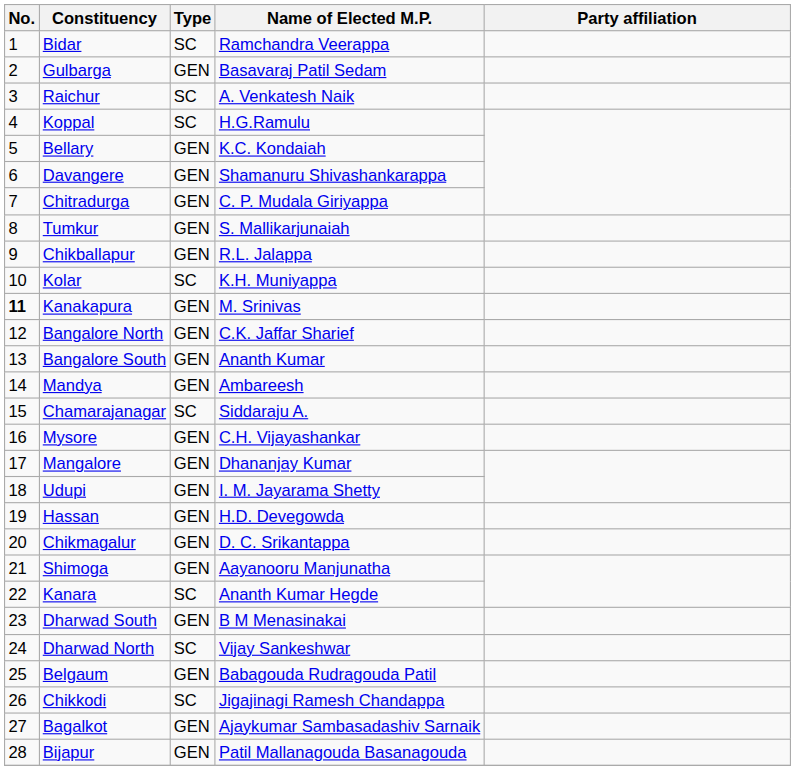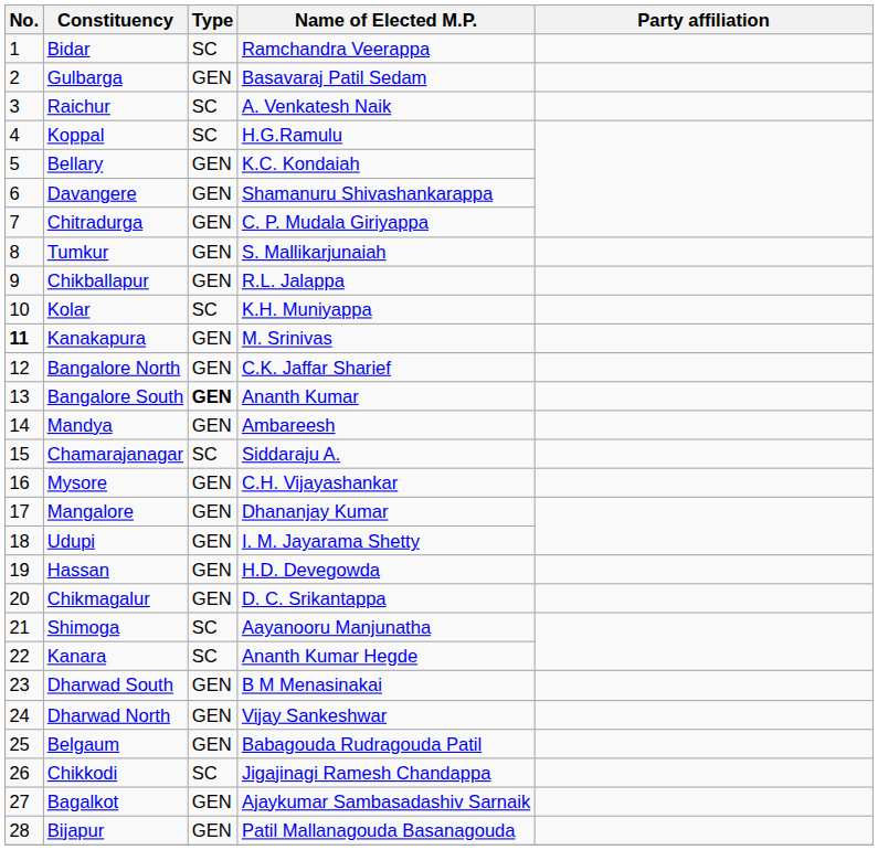 <table class="wikitable" style="font-size:95%;">
 <tr>
 <th>No.</th>
 <th>Constituency</th>
 <th>Type</th>
 <th>Name of Elected M.P.</th>
 <th colspan="2" style="width:18em">Party affiliation</th>
 </tr>
 <tr>
 <td>1</td>
 <td><a href='#'>Bidar</a></td>
 <td>SC</td>
 <td><a href='#'>Ramchandra Veerappa</a></td>
 <td></td>
 </tr>
 <tr>
 <td>2</td>
 <td><a href='#'>Gulbarga</a></td>
 <td>GEN</td>
 <td><a href='#'>Basavaraj Patil Sedam</a></td>
 </tr>
 <tr>
 <td>3</td>
 <td><a href='#'>Raichur</a></td>
 <td>SC</td>
 <td><a href='#'>A. Venkatesh Naik</a></td>
 <td></td>
 </tr>
 <tr>
 <td>4</td>
 <td><a href='#'>Koppal</a></td>
 <td>SC</td>
 <td><a href='#'>H.G.Ramulu</a></td>
 </tr>
 <tr>
 <td>5</td>
 <td><a href='#'>Bellary</a></td>
 <td>GEN</td>
 <td><a href='#'>K.C. Kondaiah</a></td>
 </tr>
 <tr>
 <td>6</td>
 <td><a href='#'>Davangere</a></td>
 <td>GEN</td>
 <td><a href='#'>Shamanuru Shivashankarappa</a></td>
 </tr>
 <tr>
 <td>7</td>
 <td><a href='#'>Chitradurga</a></td>
 <td>GEN</td>
 <td><a href='#'>C. P. Mudala Giriyappa</a></td>
 </tr>
 <tr>
 <td>8</td>
 <td><a href='#'>Tumkur</a></td>
 <td>GEN</td>
 <td><a href='#'>S. Mallikarjunaiah</a></td>
 <td></td>
 </tr>
 <tr>
 <td>9</td>
 <td><a href='#'>Chikballapur</a></td>
 <td>GEN</td>
 <td><a href='#'>R.L. Jalappa</a></td>
 <td></td>
 </tr>
 <tr>
 <td>10</td>
 <td><a href='#'>Kolar</a></td>
 <td>SC</td>
 <td><a href='#'>K.H. Muniyappa</a></td>
 </tr>
 <tr>
 <td><strong>11</strong></td>
 <td><a href='#'>Kanakapura</a></td>
 <td>GEN</td>
 <td><a href='#'>M. Srinivas</a></td>
 <td></td>
 </tr>
 <tr>
 <td>12</td>
 <td><a href='#'>Bangalore North</a></td>
 <td>GEN</td>
 <td><a href='#'>C.K. Jaffar Sharief</a></td>
 <td></td>
 </tr>
 <tr>
 <td>13</td>
 <td><a href='#'>Bangalore South</a></td>
-<td>GEN</td>
+<td><strong>GEN</strong></td>
 <td><a href='#'>Ananth Kumar</a></td>
 <td></td>
 </tr>
 <tr>
 <td>14</td>
 <td><a href='#'>Mandya</a></td>
 <td>GEN</td>
 <td><a href='#'>Ambareesh</a></td>
 <td></td>
 </tr>
 <tr>
 <td>15</td>
 <td><a href='#'>Chamarajanagar</a></td>
 <td>SC</td>
 <td><a href='#'>Siddaraju A.</a></td>
 </tr>
 <tr>
 <td>16</td>
 <td><a href='#'>Mysore</a></td>
 <td>GEN</td>
 <td><a href='#'>C.H. Vijayashankar</a></td>
 <td></td>
 </tr>
 <tr>
 <td>17</td>
 <td><a href='#'>Mangalore</a></td>
 <td>GEN</td>
 <td><a href='#'>Dhananjay Kumar</a></td>
 </tr>
 <tr>
 <td>18</td>
 <td><a href='#'>Udupi</a></td>
 <td>GEN</td>
 <td><a href='#'>I. M. Jayarama Shetty</a></td>
 </tr>
 <tr>
 <td>19</td>
 <td><a href='#'>Hassan</a></td>
 <td>GEN</td>
 <td><a href='#'>H.D. Devegowda</a></td>
 <td></td>
 </tr>
 <tr>
 <td>20</td>
 <td><a href='#'>Chikmagalur</a></td>
 <td>GEN</td>
 <td><a href='#'>D. C. Srikantappa</a></td>
 <td></td>
 </tr>
 <tr>
 <td>21</td>
 <td><a href='#'>Shimoga</a></td>
-<td>GEN</td>
+<td>SC</td>
 <td><a href='#'>Aayanooru Manjunatha</a></td>
 </tr>
 <tr>
 <td>22</td>
 <td><a href='#'>Kanara</a></td>
 <td>SC</td>
 <td><a href='#'>Ananth Kumar Hegde</a></td>
 </tr>
 <tr>
 <td>23</td>
 <td><a href='#'>Dharwad South</a></td>
 <td>GEN</td>
 <td><a href='#'>B M Menasinakai</a></td>
 <td></td>
 </tr>
 <tr>
 <td>24</td>
 <td><a href='#'>Dharwad North</a></td>
-<td>SC</td>
+<td>GEN</td>
 <td><a href='#'>Vijay Sankeshwar</a></td>
 <td></td>
 </tr>
 <tr>
 <td>25</td>
 <td><a href='#'>Belgaum</a></td>
 <td>GEN</td>
 <td><a href='#'>Babagouda Rudragouda Patil</a></td>
 </tr>
 <tr>
 <td>26</td>
 <td><a href='#'>Chikkodi</a></td>
 <td>SC</td>
 <td><a href='#'>Jigajinagi Ramesh Chandappa</a></td>
 <td></td>
 </tr>
 <tr>
 <td>27</td>
 <td><a href='#'>Bagalkot</a></td>
 <td>GEN</td>
 <td><a href='#'>Ajaykumar Sambasadashiv Sarnaik</a></td>
 </tr>
 <tr>
 <td>28</td>
 <td><a href='#'>Bijapur</a></td>
 <td>GEN</td>
 <td><a href='#'>Patil Mallanagouda Basanagouda</a></td>
 <td></td>
 </tr>
 <tr>
 </tr>
 </table>
